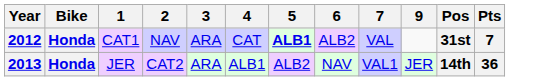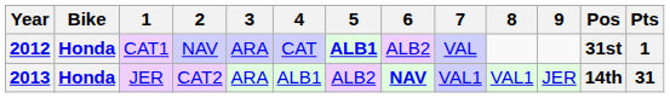 <table class="wikitable" style="text-align:center">
 <tr>
 <th>Year</th>
 <th>Bike</th>
 <th>1</th>
 <th>2</th>
 <th>3</th>
 <th>4</th>
 <th>5</th>
 <th>6</th>
 <th>7</th>
+<th>8</th>
 <th>9</th>
 <th>Pos</th>
 <th>Pts</th>
 </tr>
 <tr>
 <th><a href='#'>2012</a></th>
 <th><a href='#'>Honda</a></th>
 <td style="background:#efcfff;"><a href='#'>CAT1</a><br></td>
 <td style="background:#cfcfff;"><a href='#'>NAV</a><br></td>
 <td style="background:#cfcfff;"><a href='#'>ARA</a><br></td>
 <td style="background:#cfcfff;"><a href='#'>CAT</a><br></td>
 <td style="background:#dfffdf;"><strong><a href='#'>ALB1</a><br></strong></td>
 <td style="background:#efcfff;"><a href='#'>ALB2</a><br></td>
 <td style="background:#cfcfff;"><a href='#'>VAL</a><br></td>
 <td></td>
+<td></td>
 <th>31st</th>
-<th>7</th>
+<th>1</th>
 </tr>
 <tr>
 <th align="left"><a href='#'>2013</a></th>
 <th align="left"><a href='#'>Honda</a></th>
 <td style="background:#efcfff;"><a href='#'>JER</a><br></td>
 <td style="background:#efcfff;"><a href='#'>CAT2</a><br></td>
 <td style="background:#dfffdf;"><a href='#'>ARA</a><br></td>
 <td style="background:#dfffdf;"><a href='#'>ALB1</a><br></td>
 <td style="background:#efcfff;"><a href='#'>ALB2</a><br></td>
-<td style="background:#dfffdf;"><a href='#'>NAV</a><br></td>
+<td style="background:#dfffdf;"><strong><a href='#'>NAV</a><br></strong></td>
 <td style="background:#cfcfff;"><a href='#'>VAL1</a><br></td>
+<td style="background:#dfffdf;"><a href='#'>VAL1</a><br></td>
 <td style="background:#dfffdf;"><a href='#'>JER</a><br></td>
 <th style="background:#;">14th</th>
-<th style="background:#;">36</th>
+<th style="background:#;">31</th>
 </tr>
 </table>
